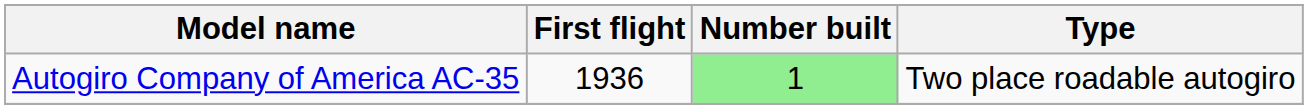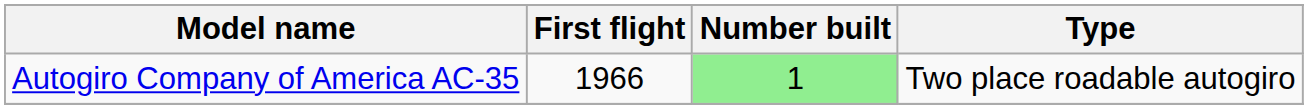 <table class="wikitable sortable" align=center>
 <tr>
 </tr>
 <tr>
 <th>Model name</th>
 <th>First flight</th>
 <th>Number built</th>
 <th>Type</th>
 </tr>
 <tr>
 <td align=left><a href='#'>Autogiro Company of America AC-35</a></td>
-<td align=center>1936</td>
+<td align=center>1966</td>
 <td align=center style="background: lightgreen;">1</td>
 <td align=left>Two place roadable autogiro</td>
 </tr>
 <tr>
 </tr>
 </table>
